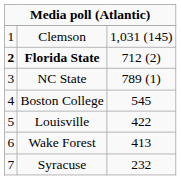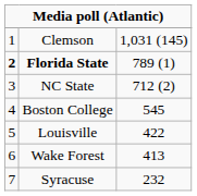 <table class="wikitable">
 <tr align="center">
 <td align="center" Colspan="3"><strong>Media poll (Atlantic)</strong></td>
 </tr>
 <tr align="center">
 </tr>
 <tr align="center">
 <td>1</td>
 <td>Clemson</td>
 <td>1,031 (145)</td>
 </tr>
 <tr align="center">
 <td><strong>2</strong></td>
 <td><strong>Florida State</strong></td>
-<td>712 (2)</td>
+<td>789 (1)</td>
 </tr>
 <tr align="center">
 <td>3</td>
 <td>NC State</td>
-<td>789 (1)</td>
+<td>712 (2)</td>
 </tr>
 <tr align="center">
 <td>4</td>
 <td>Boston College</td>
 <td>545</td>
 </tr>
 <tr align="center">
 <td>5</td>
 <td>Louisville</td>
 <td>422</td>
 </tr>
 <tr align="center">
 <td>6</td>
 <td>Wake Forest</td>
 <td>413</td>
 </tr>
 <tr align="center">
 <td>7</td>
 <td>Syracuse</td>
 <td>232</td>
 </tr>
 </table>
